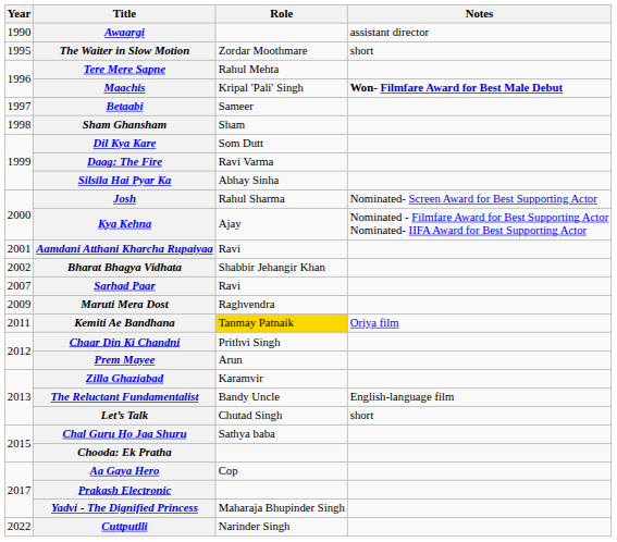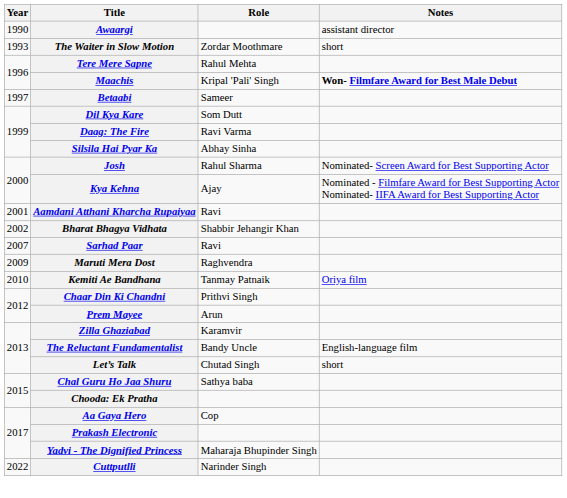 <table class="wikitable sortable plainrowheaders">
 <tr align="center">
 <th scope="col">Year</th>
 <th scope="col">Title</th>
 <th scope="col">Role</th>
 <th scope="col">Notes</th>
 </tr>
 <tr>
 <td>1990</td>
 <th scope="row" align="left"><em><a href='#'>Awaargi</a></em></th>
 <td></td>
 <td>assistant director</td>
 </tr>
 <tr>
-<td>1995</td>
+<td>1993</td>
 <th scope="row" align="left"><em>The Waiter in Slow Motion</em></th>
 <td>Zordar Moothmare</td>
 <td>short</td>
 </tr>
 <tr>
 <td rowspan="2">1996</td>
 <th scope="row" align="left"><em><a href='#'>Tere Mere Sapne</a></em></th>
 <td>Rahul Mehta</td>
 <td></td>
 </tr>
 <tr>
 <th scope="row" align="left"><em><a href='#'>Maachis</a></em></th>
 <td>Kripal 'Pali' Singh</td>
 <td><strong>Won- <a href='#'>Filmfare Award for Best Male Debut</a></strong></td>
 </tr>
 <tr>
 <td>1997</td>
 <th scope="row" align="left"><em><a href='#'>Betaabi</a></em></th>
 <td>Sameer</td>
-<td></td>
-</tr>
-<tr>
-<td>1998</td>
-<th scope="row" align="left"><em>Sham Ghansham</em></th>
-<td>Sham</td>
 <td></td>
 </tr>
 <tr>
 <td rowspan="3">1999</td>
 <th scope="row" align="left"><em><a href='#'>Dil Kya Kare</a></em></th>
 <td>Som Dutt</td>
 <td></td>
 </tr>
 <tr>
 <th scope="row" align="left"><em><a href='#'>Daag: The Fire</a></em></th>
 <td>Ravi Varma</td>
 <td></td>
 </tr>
 <tr>
 <th scope="row" align="left"><em><a href='#'>Silsila Hai Pyar Ka</a></em></th>
 <td>Abhay Sinha</td>
 <td></td>
 </tr>
 <tr>
 <td rowspan=2>2000</td>
 <th scope="row" align="left"><em><a href='#'>Josh</a></em></th>
 <td>Rahul Sharma</td>
 <td>Nominated- <a href='#'>Screen Award for Best Supporting Actor</a></td>
 </tr>
 <tr>
 <th scope="row" align="left"><em><a href='#'>Kya Kehna</a></em></th>
 <td>Ajay</td>
 <td>Nominated - <a href='#'>Filmfare Award for Best Supporting Actor</a><br>Nominated- <a href='#'>IIFA Award for Best Supporting Actor</a></td>
 </tr>
 <tr>
 <td>2001</td>
 <th scope="row" align="left"><em><a href='#'>Aamdani Atthani Kharcha Rupaiyaa</a></em></th>
 <td>Ravi</td>
 <td></td>
 </tr>
 <tr>
 <td>2002</td>
 <th scope="row" align="left"><em>Bharat Bhagya Vidhata</em></th>
 <td>Shabbir Jehangir Khan</td>
 <td></td>
 </tr>
 <tr>
 <td>2007</td>
 <th scope="row" align="left"><em><a href='#'>Sarhad Paar</a></em></th>
 <td>Ravi</td>
 <td></td>
 </tr>
 <tr>
 <td>2009</td>
 <th scope="row" align="left"><em>Maruti Mera Dost</em></th>
 <td>Raghvendra</td>
 <td></td>
 </tr>
 <tr>
-<td>2011</td>
+<td>2010</td>
 <th scope="row" align="left"><em>Kemiti Ae Bandhana</em></th>
-<td style="background: gold;">Tanmay Patnaik</td>
+<td>Tanmay Patnaik</td>
 <td><a href='#'>Oriya film</a></td>
 </tr>
 <tr>
 <td rowspan="2">2012</td>
 <th scope="row" align="left"><em><a href='#'>Chaar Din Ki Chandni</a></em></th>
 <td>Prithvi Singh</td>
 <td></td>
 </tr>
 <tr>
 <th scope="row" align="left"><em><a href='#'>Prem Mayee</a></em></th>
 <td>Arun</td>
 <td></td>
 </tr>
 <tr>
 <td rowspan="3">2013</td>
 <th scope="row" align="left"><em><a href='#'>Zilla Ghaziabad</a></em></th>
 <td>Karamvir</td>
 <td></td>
 </tr>
 <tr>
 <th scope="row" align="left"><em><a href='#'>The Reluctant Fundamentalist</a></em></th>
 <td>Bandy Uncle</td>
 <td>English-language film</td>
 </tr>
 <tr>
 <th scope="row" align="left"><em>Let’s Talk</em></th>
 <td>Chutad Singh</td>
 <td>short</td>
 </tr>
 <tr>
 <td rowspan="2">2015</td>
 <th scope="row" align="left"><em><a href='#'>Chal Guru Ho Jaa Shuru</a></em></th>
 <td>Sathya baba</td>
 <td></td>
 </tr>
 <tr>
 <th scope="row" align="left"><em>Chooda: Ek Pratha</em></th>
 <td></td>
 <td></td>
 </tr>
 <tr>
 <td rowspan="3">2017</td>
 <th scope="row" align="left"><em><a href='#'>Aa Gaya Hero</a></em></th>
 <td>Cop</td>
 <td></td>
 </tr>
 <tr>
 <th scope="row" align="left"><em><a href='#'>Prakash Electronic</a></em></th>
 <td></td>
 <td></td>
 </tr>
 <tr>
 <th scope="row" align="left"><em><a href='#'>Yadvi - The Dignified Princess</a></em></th>
 <td>Maharaja Bhupinder Singh</td>
 <td></td>
 </tr>
 <tr>
 <td>2022</td>
 <th scope="row" align="left"><em><a href='#'>Cuttputlli</a></em></th>
 <td>Narinder Singh</td>
 <td></td>
 </tr>
 </table>
